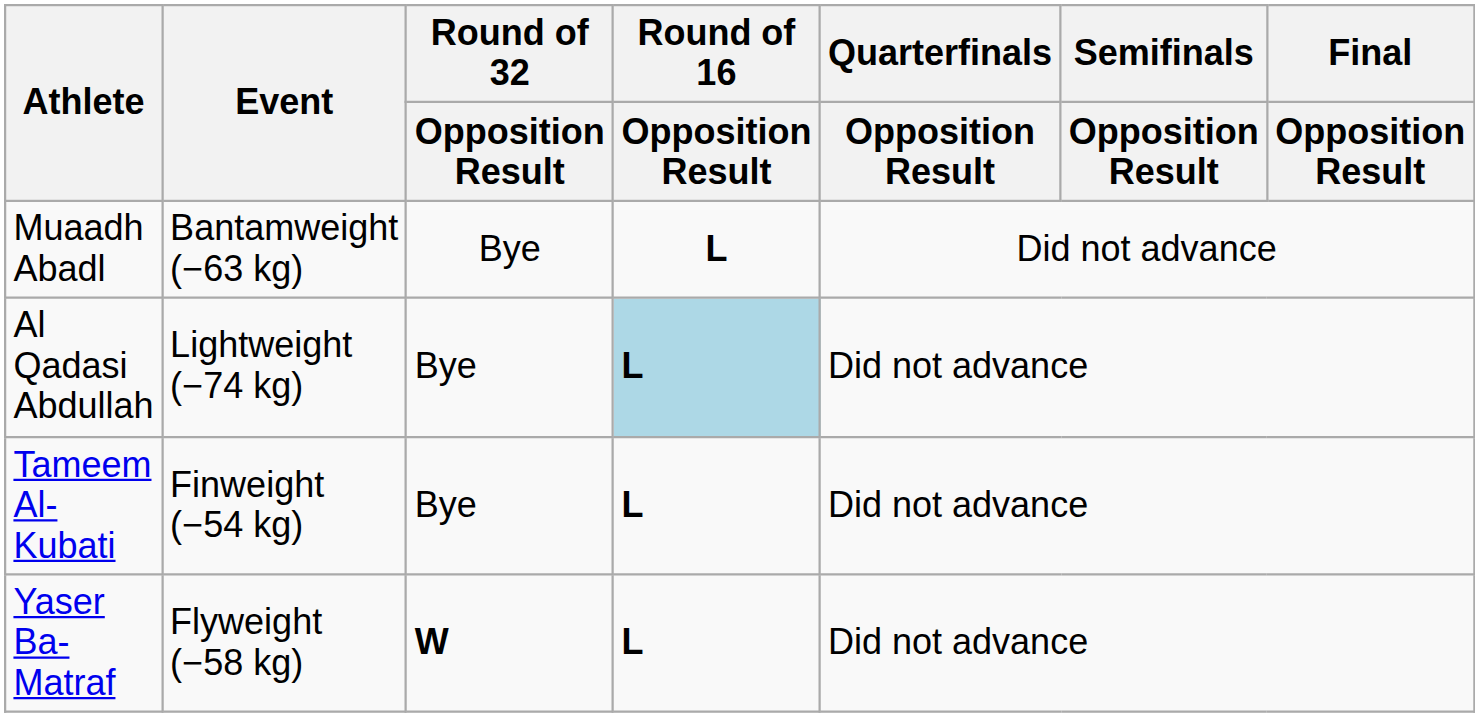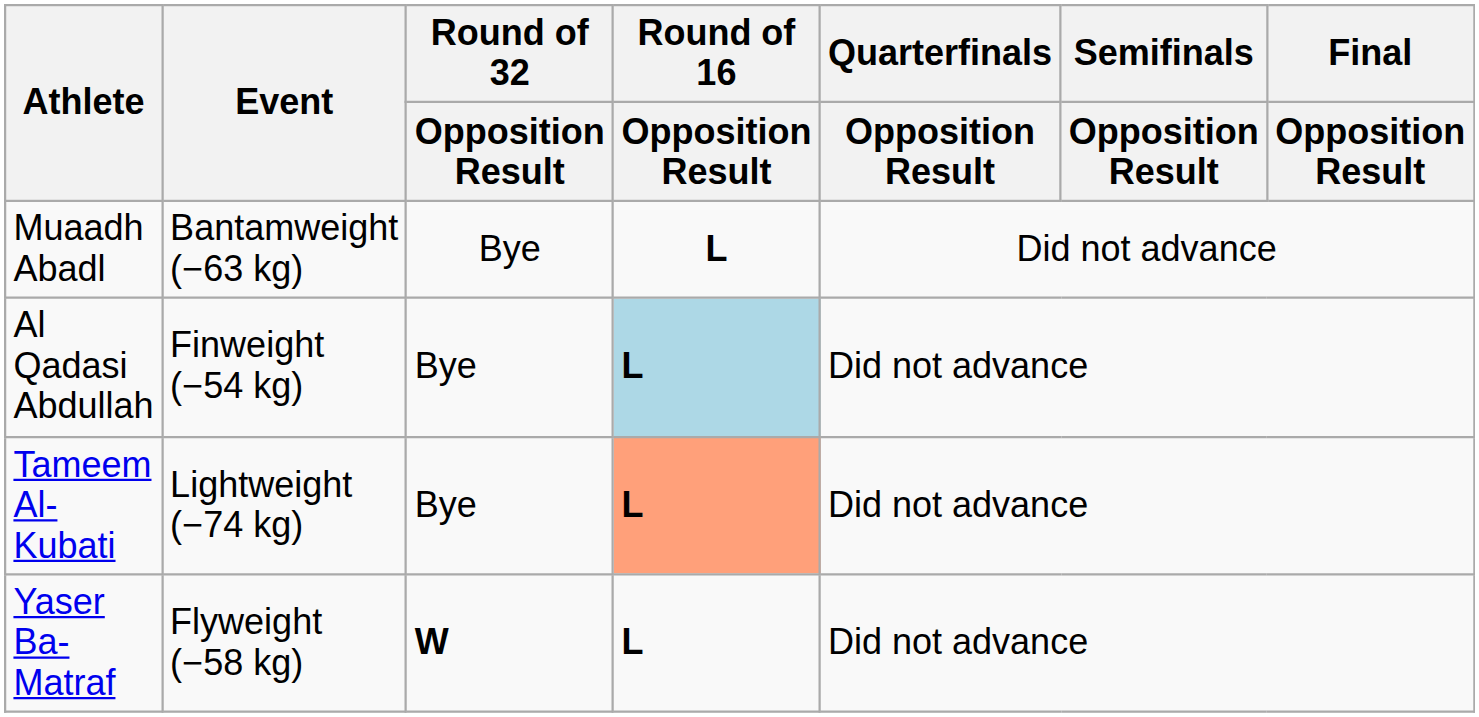 <table class="wikitable">
 <tr>
 <th rowspan="2">Athlete</th>
 <th rowspan="2">Event</th>
 <th>Round of 32</th>
 <th>Round of 16</th>
 <th>Quarterfinals</th>
 <th>Semifinals</th>
 <th>Final</th>
 </tr>
 <tr>
 <th>Opposition<br>Result</th>
 <th>Opposition<br>Result</th>
 <th>Opposition<br>Result</th>
 <th>Opposition<br>Result</th>
 <th>Opposition<br>Result</th>
 </tr>
 <tr>
 <td>Muaadh Abadl</td>
 <td>Bantamweight<br>(−63 kg)</td>
 <td align="center">Bye</td>
 <td align="center"><strong>L</strong></td>
 <td colspan="3" align="center">Did not advance</td>
 </tr>
 <tr>
 <td>Al Qadasi Abdullah</td>
-<td>Lightweight<br>(−74 kg)</td>
+<td>Finweight<br>(−54 kg)</td>
 <td>Bye</td>
 <td style="background: lightblue;"><strong>L</strong></td>
 <td colspan="3">Did not advance</td>
 </tr>
 <tr>
 <td><a href='#'>Tameem Al-Kubati</a></td>
-<td>Finweight<br>(−54 kg)</td>
+<td>Lightweight<br>(−74 kg)</td>
 <td>Bye</td>
-<td><strong>L</strong></td>
+<td style="background: lightsalmon;"><strong>L</strong></td>
 <td colspan="3">Did not advance</td>
 </tr>
 <tr>
 <td><a href='#'>Yaser Ba-Matraf</a></td>
 <td>Flyweight<br>(−58 kg)</td>
 <td><strong>W</strong></td>
 <td><strong>L</strong></td>
 <td colspan="3">Did not advance</td>
 </tr>
 </table>
